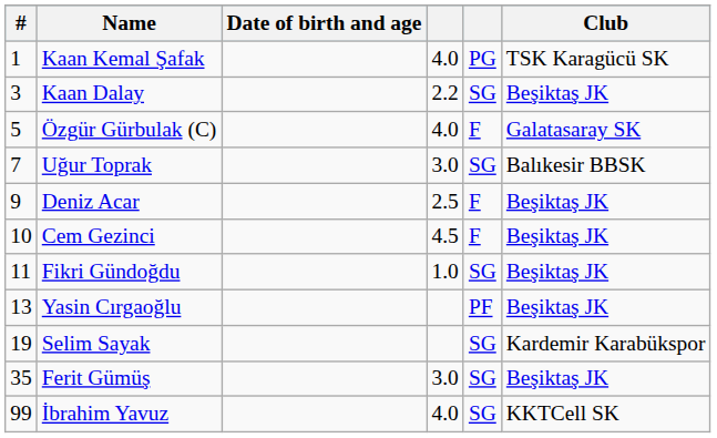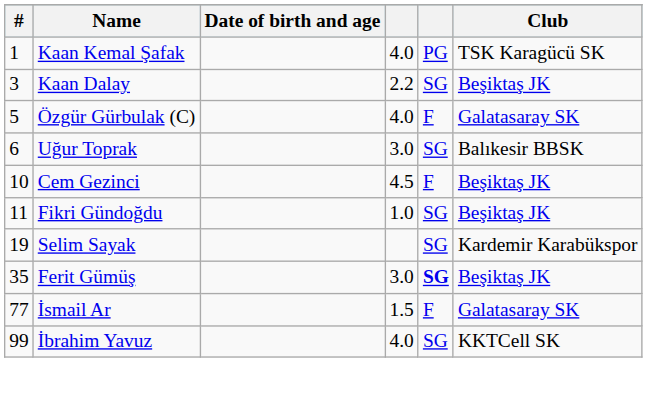 <table class=wikitable style="font-size:90%">
 <tr bgcolor=#F2F2F2 style="text-align:center; font-size:90%;">
 </tr>
 <tr bgcolor=#ADEBFD>
 <th>#</th>
 <th>Name</th>
 <th>Date of birth and age</th>
 <th></th>
 <th></th>
 <th>Club</th>
 </tr>
 <tr>
 <td>1</td>
 <td><a href='#'>Kaan Kemal Şafak</a></td>
 <td align=right></td>
 <td>4.0</td>
 <td><a href='#'>PG</a></td>
 <td>TSK Karagücü SK</td>
 </tr>
 <tr>
 <td>3</td>
 <td><a href='#'>Kaan Dalay</a></td>
 <td align=right></td>
 <td>2.2</td>
 <td><a href='#'>SG</a></td>
 <td><a href='#'>Beşiktaş JK</a></td>
 </tr>
 <tr>
 <td>5</td>
 <td><a href='#'>Özgür Gürbulak</a> (C)</td>
 <td align=right></td>
 <td>4.0</td>
 <td><a href='#'>F</a></td>
 <td><a href='#'>Galatasaray SK</a></td>
 </tr>
 <tr>
-<td>7</td>
+<td>6</td>
 <td><a href='#'>Uğur Toprak</a></td>
 <td align=right></td>
 <td>3.0</td>
 <td><a href='#'>SG</a></td>
 <td>Balıkesir BBSK</td>
-</tr>
-<tr>
-<td>9</td>
-<td><a href='#'>Deniz Acar</a></td>
-<td align=right></td>
-<td>2.5</td>
-<td><a href='#'>F</a></td>
-<td><a href='#'>Beşiktaş JK</a></td>
 </tr>
 <tr>
 <td>10</td>
 <td><a href='#'>Cem Gezinci</a></td>
 <td align=right></td>
 <td>4.5</td>
 <td><a href='#'>F</a></td>
 <td><a href='#'>Beşiktaş JK</a></td>
 </tr>
 <tr>
 <td>11</td>
 <td><a href='#'>Fikri Gündoğdu</a></td>
 <td align=right></td>
 <td>1.0</td>
 <td><a href='#'>SG</a></td>
 <td><a href='#'>Beşiktaş JK</a></td>
 </tr>
 <tr>
-<td>13</td>
-<td><a href='#'>Yasin Cırgaoğlu</a></td>
-<td align=right></td>
-<td></td>
-<td><a href='#'>PF</a></td>
-<td><a href='#'>Beşiktaş JK</a></td>
-</tr>
-<tr>
 <td>19</td>
 <td><a href='#'>Selim Sayak</a></td>
 <td align=right></td>
 <td></td>
 <td><a href='#'>SG</a></td>
 <td>Kardemir Karabükspor</td>
 </tr>
 <tr>
 <td>35</td>
 <td><a href='#'>Ferit Gümüş</a></td>
 <td align=right></td>
 <td>3.0</td>
-<td><a href='#'>SG</a></td>
+<td><strong><a href='#'>SG</a></strong></td>
 <td><a href='#'>Beşiktaş JK</a></td>
+</tr>
+<tr>
+<td>77</td>
+<td><a href='#'>İsmail Ar</a></td>
+<td align=right></td>
+<td>1.5</td>
+<td><a href='#'>F</a></td>
+<td><a href='#'>Galatasaray SK</a></td>
 </tr>
 <tr>
 <td>99</td>
 <td><a href='#'>İbrahim Yavuz</a></td>
 <td align=right></td>
 <td>4.0</td>
 <td><a href='#'>SG</a></td>
 <td>KKTCell SK</td>
 </tr>
 </table>
